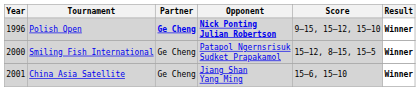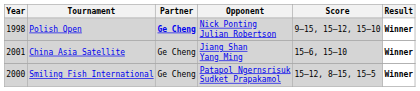 <table class="sortable wikitable" style="font-size: 90%;">
 <tr>
 <th>Year</th>
 <th>Tournament</th>
 <th>Partner</th>
 <th>Opponent</th>
 <th>Score</th>
 <th>Result</th>
 </tr>
 <tr style="background:#D5D5D5">
-<td align="center">1996</td>
+<td align="center">1998</td>
 <td align="left"><a href='#'>Polish Open</a></td>
 <td align="left"><strong> <a href='#'>Ge Cheng</a></strong></td>
-<td align="left"><strong> <a href='#'>Nick Ponting</a> <br>  <a href='#'>Julian Robertson</a></strong></td>
+<td align="left"> <a href='#'>Nick Ponting</a> <br>  <a href='#'>Julian Robertson</a></td>
 <td align="left">9–15, 15–12, 15–10</td>
+<td style="text-align:left; background:white"> <strong>Winner</strong></td>
+</tr>
+<tr>
+</tr>
+<tr style="background:#D5D5D5">
+<td align="center">2001</td>
+<td align="left"><a href='#'>China Asia Satellite</a></td>
+<td align="left"> Ge Cheng</td>
+<td align="left"> <a href='#'>Jiang Shan</a> <br>  <a href='#'>Yang Ming</a></td>
+<td align="left">15–6, 15–10</td>
 <td style="text-align:left; background:white"> <strong>Winner</strong></td>
 </tr>
 <tr>
 </tr>
 <tr style="background:#D5D5D5">
 <td align="center">2000</td>
 <td align="left"><a href='#'>Smiling Fish International</a></td>
 <td align="left"> Ge Cheng</td>
 <td align="left"> <a href='#'>Patapol Ngernsrisuk</a> <br>  <a href='#'>Sudket Prapakamol</a></td>
 <td align="left">15–12, 8–15, 15–5</td>
 <td style="text-align:left; background:white"> <strong>Winner</strong></td>
 </tr>
-<tr>
-</tr>
-<tr style="background:#D5D5D5">
-<td align="center">2001</td>
-<td align="left"><a href='#'>China Asia Satellite</a></td>
-<td align="left"> Ge Cheng</td>
-<td align="left"> <a href='#'>Jiang Shan</a> <br>  <a href='#'>Yang Ming</a></td>
-<td align="left">15–6, 15–10</td>
-<td style="text-align:left; background:white"> <strong>Winner</strong></td>
-</tr>
 </table>
